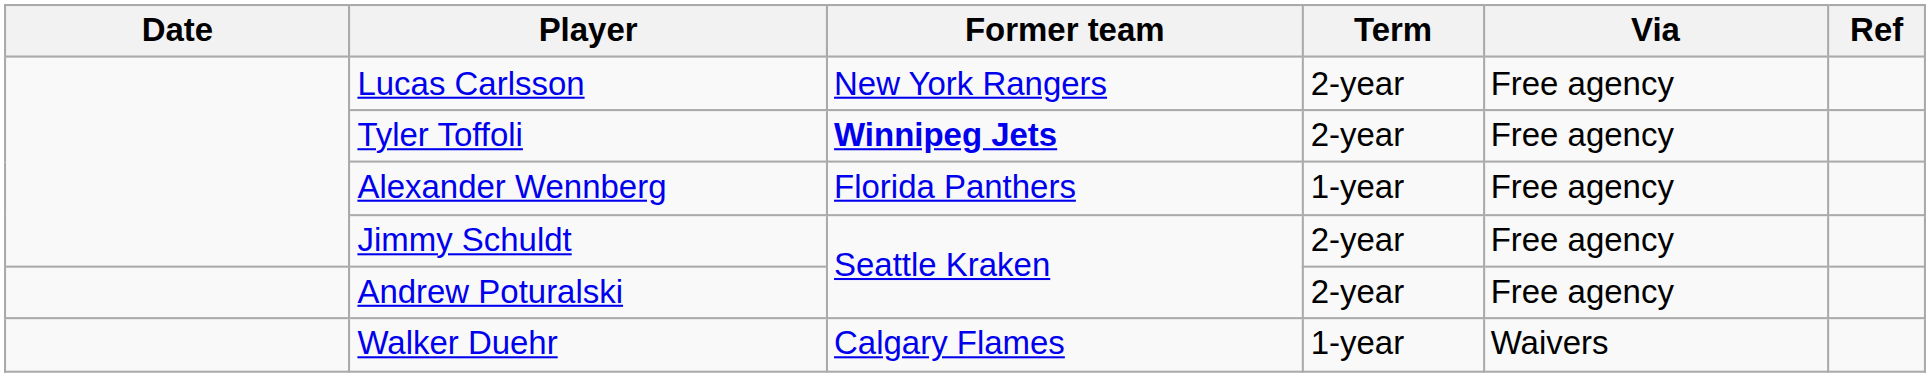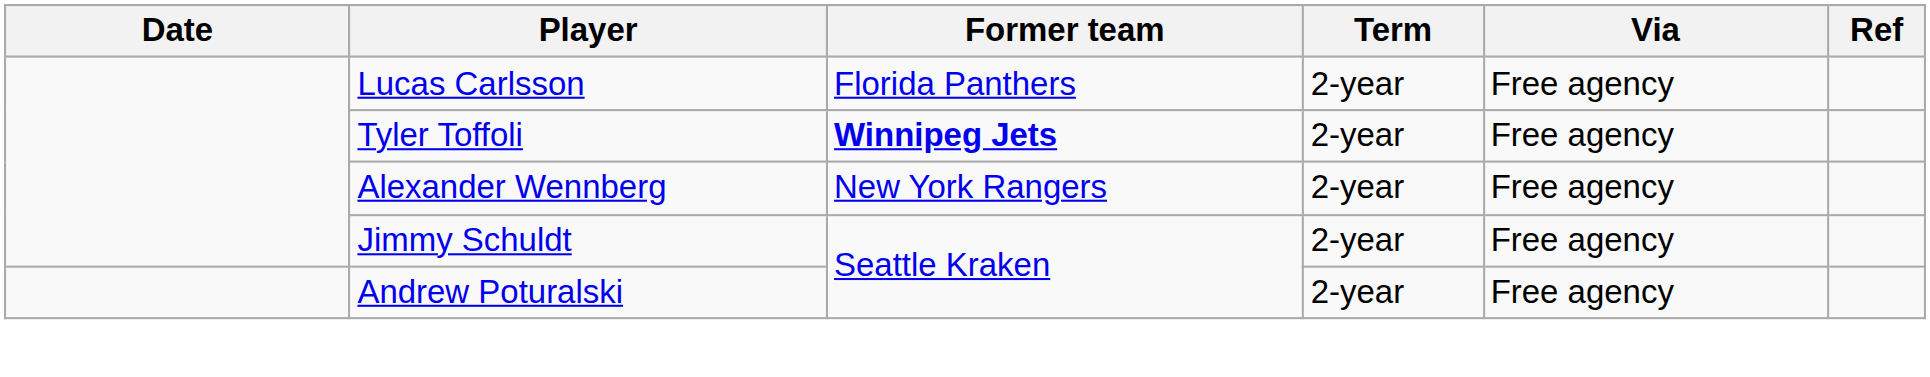 <table class="wikitable">
 <tr style="background:#ddd; text-align:center;">
 <th style="width: 10em;">Date</th>
 <th style="width: 14em;">Player</th>
 <th style="width: 14em;">Former team</th>
 <th style="width: 5em;">Term</th>
 <th style="width: 10em;">Via</th>
 <th style="width: 2.5em;">Ref</th>
 </tr>
 <tr>
 <td rowspan=4></td>
 <td><a href='#'>Lucas Carlsson</a></td>
-<td><a href='#'>New York Rangers</a></td>
+<td><a href='#'>Florida Panthers</a></td>
 <td>2-year</td>
 <td>Free agency</td>
 <td></td>
 </tr>
 <tr>
 <td><a href='#'>Tyler Toffoli</a></td>
 <td><strong><a href='#'>Winnipeg Jets</a></strong></td>
 <td>2-year</td>
 <td>Free agency</td>
 <td></td>
 </tr>
 <tr>
 <td><a href='#'>Alexander Wennberg</a></td>
-<td><a href='#'>Florida Panthers</a></td>
-<td>1-year</td>
+<td><a href='#'>New York Rangers</a></td>
+<td>2-year</td>
 <td>Free agency</td>
 <td></td>
 </tr>
 <tr>
 <td><a href='#'>Jimmy Schuldt</a></td>
 <td rowspan=2><a href='#'>Seattle Kraken</a></td>
 <td>2-year</td>
 <td>Free agency</td>
 <td></td>
 </tr>
 <tr>
 <td></td>
 <td><a href='#'>Andrew Poturalski</a></td>
 <td>2-year</td>
 <td>Free agency</td>
 <td></td>
 </tr>
-<tr>
-<td></td>
-<td><a href='#'>Walker Duehr</a></td>
-<td><a href='#'>Calgary Flames</a></td>
-<td>1-year</td>
-<td>Waivers</td>
-<td></td>
-</tr>
 </table>
